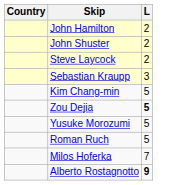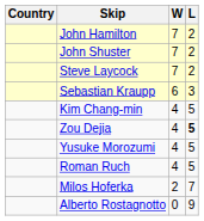 <table class=wikitable>
 <tr>
 <th>Country</th>
 <th>Skip</th>
+<th>W</th>
 <th>L</th>
 </tr>
 <tr bgcolor=#ffffcc>
 <td></td>
 <td><a href='#'>John Hamilton</a></td>
+<td>7</td>
 <td>2</td>
 </tr>
 <tr bgcolor=#ffffcc>
 <td></td>
 <td><a href='#'>John Shuster</a></td>
+<td>7</td>
 <td>2</td>
 </tr>
 <tr bgcolor=#ffffcc>
 <td></td>
 <td><a href='#'>Steve Laycock</a></td>
+<td>7</td>
 <td>2</td>
 </tr>
 <tr bgcolor=#ffffcc>
 <td></td>
 <td><a href='#'>Sebastian Kraupp</a></td>
+<td>6</td>
 <td>3</td>
 </tr>
 <tr>
 <td></td>
 <td><a href='#'>Kim Chang-min</a></td>
+<td>4</td>
 <td>5</td>
 </tr>
 <tr>
 <td></td>
 <td><a href='#'>Zou Dejia</a></td>
+<td>4</td>
 <td><strong>5</strong></td>
 </tr>
 <tr>
 <td></td>
 <td><a href='#'>Yusuke Morozumi</a></td>
+<td>4</td>
 <td>5</td>
 </tr>
 <tr>
 <td></td>
 <td><a href='#'>Roman Ruch</a></td>
+<td>4</td>
 <td>5</td>
 </tr>
 <tr>
 <td></td>
 <td><a href='#'>Milos Hoferka</a></td>
+<td>2</td>
 <td>7</td>
 </tr>
 <tr>
 <td></td>
 <td><a href='#'>Alberto Rostagnotto</a></td>
-<td><strong>9</strong></td>
+<td>0</td>
+<td>9</td>
 </tr>
 </table>
